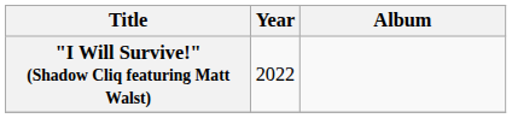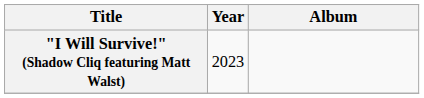 <table class="wikitable plainrowheaders" style="text-align:center;">
 <tr>
 <th scope="col" style="width:12em;">Title</th>
 <th scope="col">Year</th>
 <th scope="col" style="width:10em;">Album</th>
 </tr>
 <tr>
 <th scope="row">"I Will Survive!"<br><small>(Shadow Cliq featuring Matt Walst)</small></th>
-<td>2022</td>
+<td>2023</td>
 <td></td>
 </tr>
 <tr>
 </tr>
 </table>
